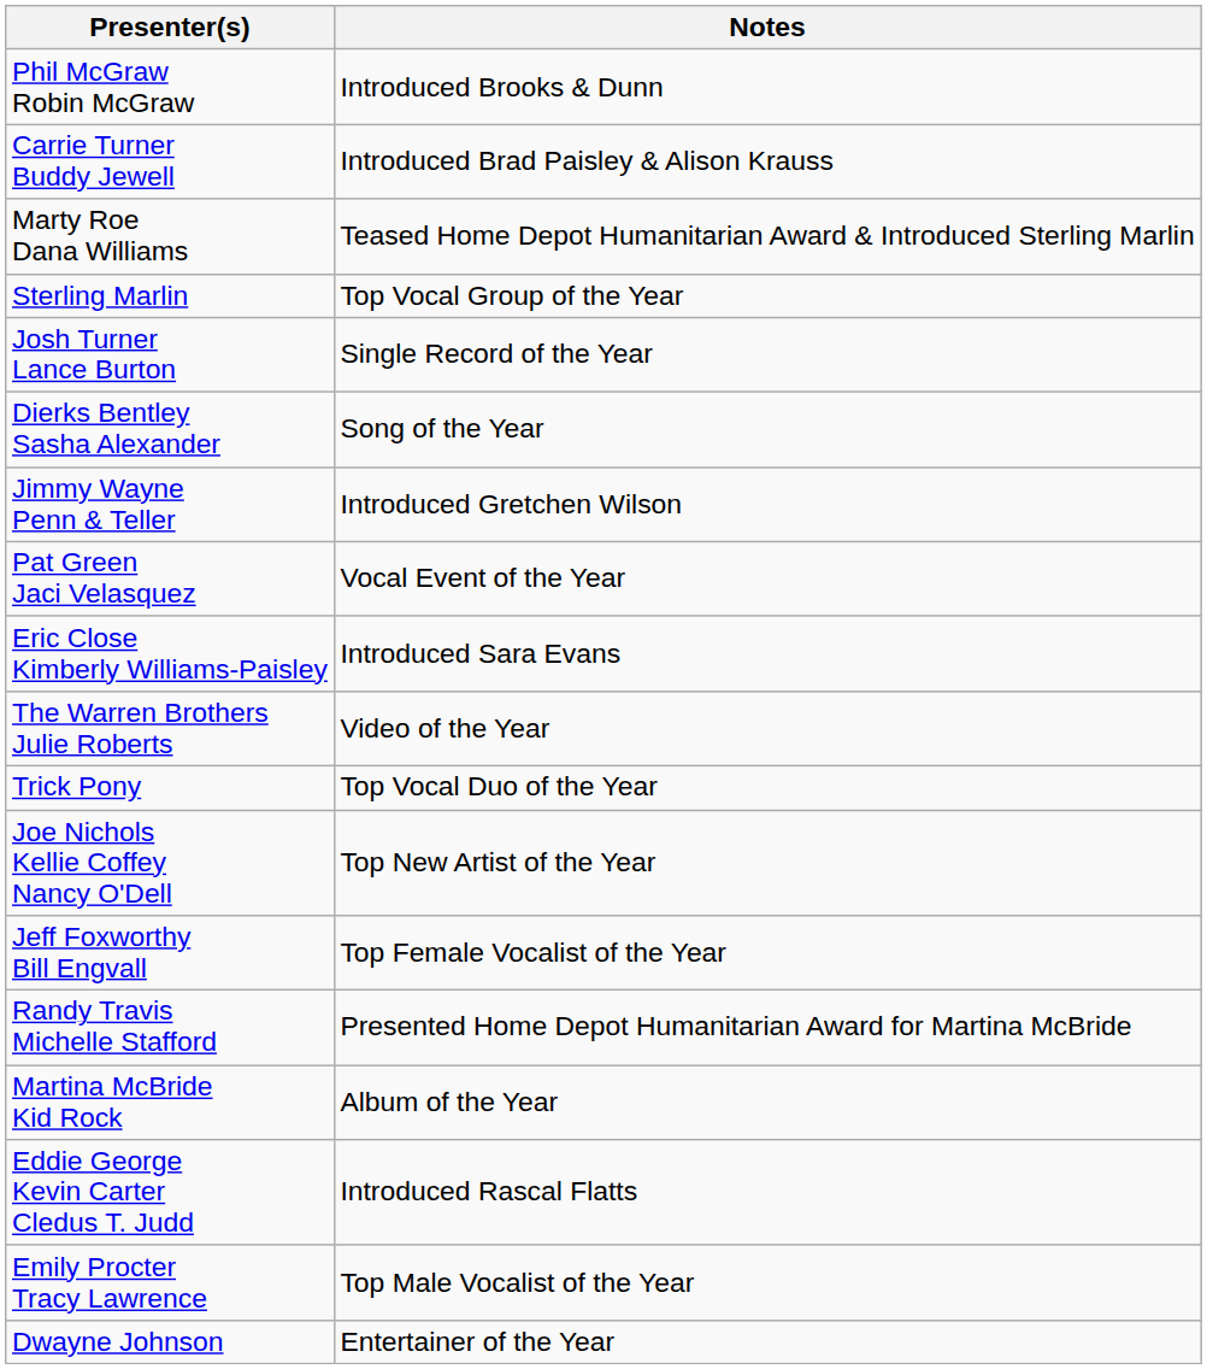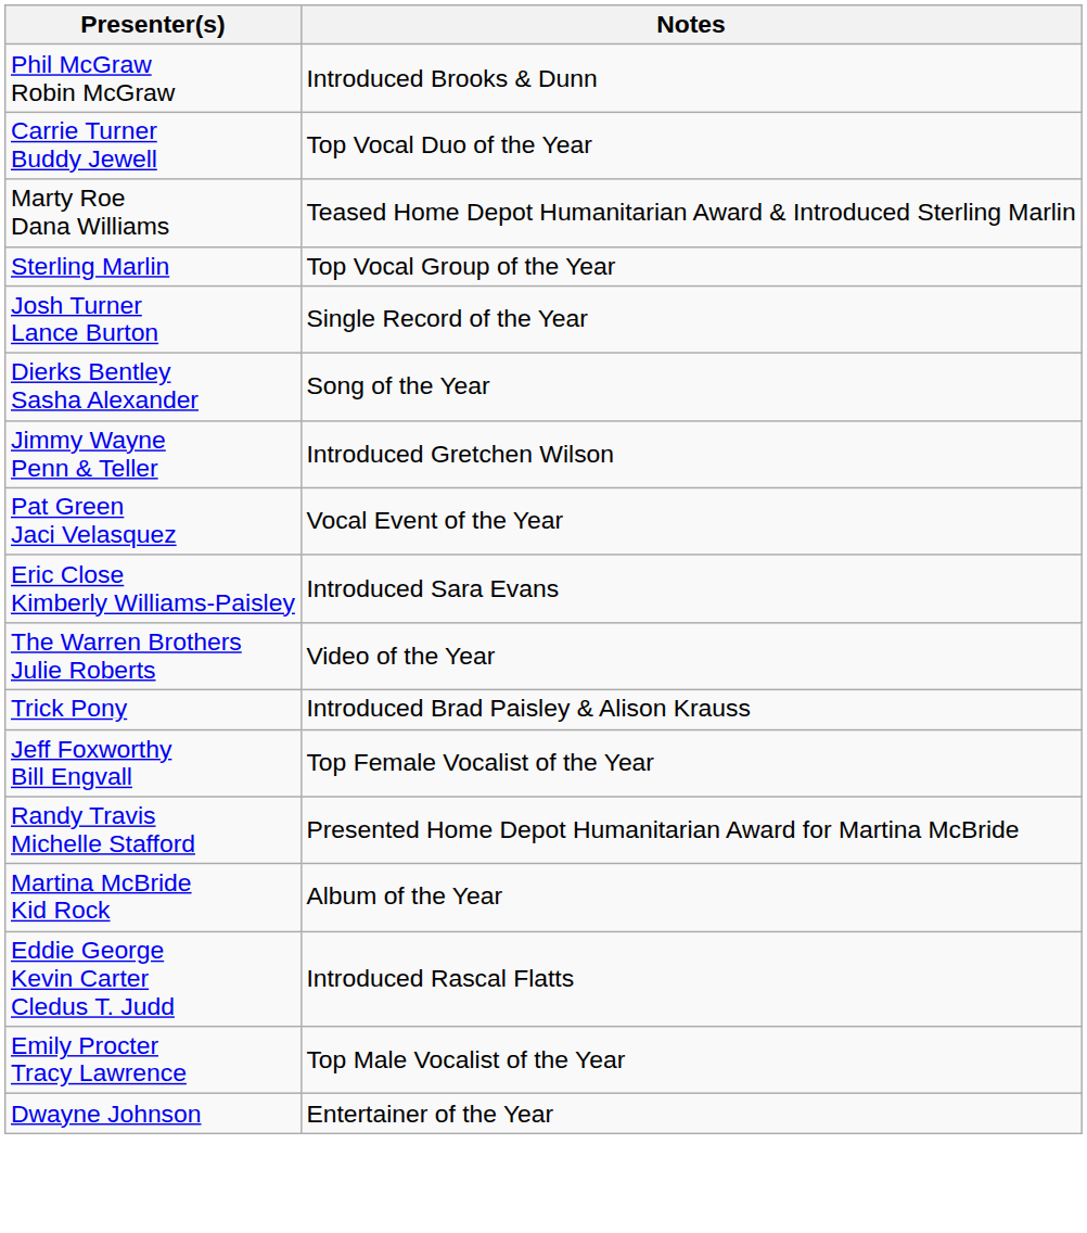 <table class="wikitable">
 <tr>
 <th>Presenter(s)</th>
 <th>Notes</th>
 </tr>
 <tr>
 <td><a href='#'>Phil McGraw</a><br>Robin McGraw</td>
 <td>Introduced Brooks & Dunn</td>
 </tr>
 <tr>
 <td><a href='#'>Carrie Turner</a><br><a href='#'>Buddy Jewell</a></td>
-<td>Introduced Brad Paisley & Alison Krauss</td>
+<td>Top Vocal Duo of the Year</td>
 </tr>
 <tr>
 <td>Marty Roe<br>Dana Williams</td>
 <td>Teased Home Depot Humanitarian Award & Introduced Sterling Marlin</td>
 </tr>
 <tr>
 <td><a href='#'>Sterling Marlin</a></td>
 <td>Top Vocal Group of the Year</td>
 </tr>
 <tr>
 <td><a href='#'>Josh Turner</a><br><a href='#'>Lance Burton</a></td>
 <td>Single Record of the Year</td>
 </tr>
 <tr>
 <td><a href='#'>Dierks Bentley</a><br><a href='#'>Sasha Alexander</a></td>
 <td>Song of the Year</td>
 </tr>
 <tr>
 <td><a href='#'>Jimmy Wayne</a><br><a href='#'>Penn & Teller</a></td>
 <td>Introduced Gretchen Wilson</td>
 </tr>
 <tr>
 <td><a href='#'>Pat Green</a><br><a href='#'>Jaci Velasquez</a></td>
 <td>Vocal Event of the Year</td>
 </tr>
 <tr>
 <td><a href='#'>Eric Close</a><br><a href='#'>Kimberly Williams-Paisley</a></td>
 <td>Introduced Sara Evans</td>
 </tr>
 <tr>
 <td><a href='#'>The Warren Brothers</a><br><a href='#'>Julie Roberts</a></td>
 <td>Video of the Year</td>
 </tr>
 <tr>
 <td><a href='#'>Trick Pony</a></td>
-<td>Top Vocal Duo of the Year</td>
-</tr>
-<tr>
-<td><a href='#'>Joe Nichols</a><br><a href='#'>Kellie Coffey</a><br><a href='#'>Nancy O'Dell</a></td>
-<td>Top New Artist of the Year</td>
+<td>Introduced Brad Paisley & Alison Krauss</td>
 </tr>
 <tr>
 <td><a href='#'>Jeff Foxworthy</a><br><a href='#'>Bill Engvall</a></td>
 <td>Top Female Vocalist of the Year</td>
 </tr>
 <tr>
 <td><a href='#'>Randy Travis</a><br><a href='#'>Michelle Stafford</a></td>
 <td>Presented Home Depot Humanitarian Award for Martina McBride</td>
 </tr>
 <tr>
 <td><a href='#'>Martina McBride</a><br><a href='#'>Kid Rock</a></td>
 <td>Album of the Year</td>
 </tr>
 <tr>
 <td><a href='#'>Eddie George</a><br><a href='#'>Kevin Carter</a><br><a href='#'>Cledus T. Judd</a></td>
 <td>Introduced Rascal Flatts</td>
 </tr>
 <tr>
 <td><a href='#'>Emily Procter</a><br><a href='#'>Tracy Lawrence</a></td>
 <td>Top Male Vocalist of the Year</td>
 </tr>
 <tr>
 <td><a href='#'>Dwayne Johnson</a></td>
 <td>Entertainer of the Year</td>
 </tr>
 </table>
